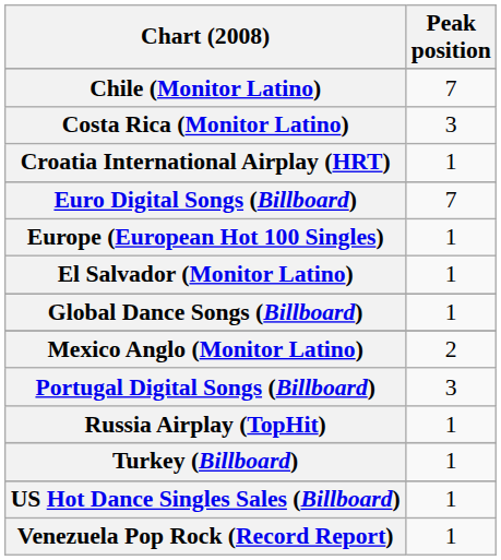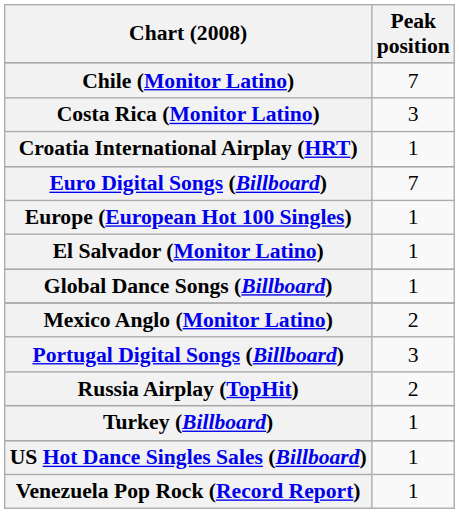 <table class="wikitable sortable plainrowheaders" style="text-align:center">
 <tr>
 <th>Chart (2008)</th>
 <th>Peak<br>position</th>
 </tr>
 <tr>
 </tr>
 <tr>
 </tr>
 <tr>
 </tr>
 <tr>
 </tr>
 <tr>
 </tr>
 <tr>
 </tr>
 <tr>
 </tr>
 <tr>
 </tr>
 <tr>
 <th scope="row">Chile (<a href='#'>Monitor Latino</a>)</th>
 <td>7</td>
 </tr>
 <tr>
 <th scope="row">Costa Rica (<a href='#'>Monitor Latino</a>)</th>
 <td>3</td>
 </tr>
 <tr>
 <th scope="row">Croatia International Airplay (<a href='#'>HRT</a>)</th>
 <td align="center">1</td>
 </tr>
 <tr>
 </tr>
 <tr>
 </tr>
 <tr>
 <th scope="row"><a href='#'>Euro Digital Songs</a> (<em><a href='#'>Billboard</a></em>)</th>
 <td>7</td>
 </tr>
 <tr>
 <th scope="row">Europe (<a href='#'>European Hot 100 Singles</a>)</th>
 <td>1</td>
 </tr>
 <tr>
 <th scope="row">El Salvador (<a href='#'>Monitor Latino</a>)</th>
 <td>1</td>
 </tr>
 <tr>
 </tr>
 <tr>
 </tr>
 <tr>
 </tr>
 <tr>
 <th scope="row">Global Dance Songs (<em><a href='#'>Billboard</a></em>)</th>
 <td>1</td>
 </tr>
 <tr>
 </tr>
 <tr>
 </tr>
 <tr>
 </tr>
 <tr>
 </tr>
 <tr>
 </tr>
 <tr>
 </tr>
 <tr>
 </tr>
 <tr>
 </tr>
 <tr>
 <th scope="row">Mexico Anglo (<a href='#'>Monitor Latino</a>)</th>
 <td>2</td>
 </tr>
 <tr>
 <th scope="row"><a href='#'>Portugal Digital Songs</a> (<em><a href='#'>Billboard</a></em>)</th>
 <td>3</td>
 </tr>
 <tr>
 <th scope="row">Russia Airplay (<a href='#'>TopHit</a>)</th>
-<td>1</td>
+<td>2</td>
 </tr>
 <tr>
 </tr>
 <tr>
 </tr>
 <tr>
 </tr>
 <tr>
 </tr>
 <tr>
 </tr>
 <tr>
 <th scope="row">Turkey (<a href='#'><em>Billboard</em></a>)</th>
 <td>1</td>
 </tr>
 <tr>
 </tr>
 <tr>
 </tr>
 <tr>
 </tr>
 <tr>
 </tr>
 <tr>
 <th scope="row">US <a href='#'>Hot Dance Singles Sales</a> (<em><a href='#'>Billboard</a></em>)</th>
 <td>1</td>
 </tr>
 <tr>
 <th scope="row">Venezuela Pop Rock (<a href='#'>Record Report</a>)</th>
 <td>1</td>
 </tr>
 </table>
